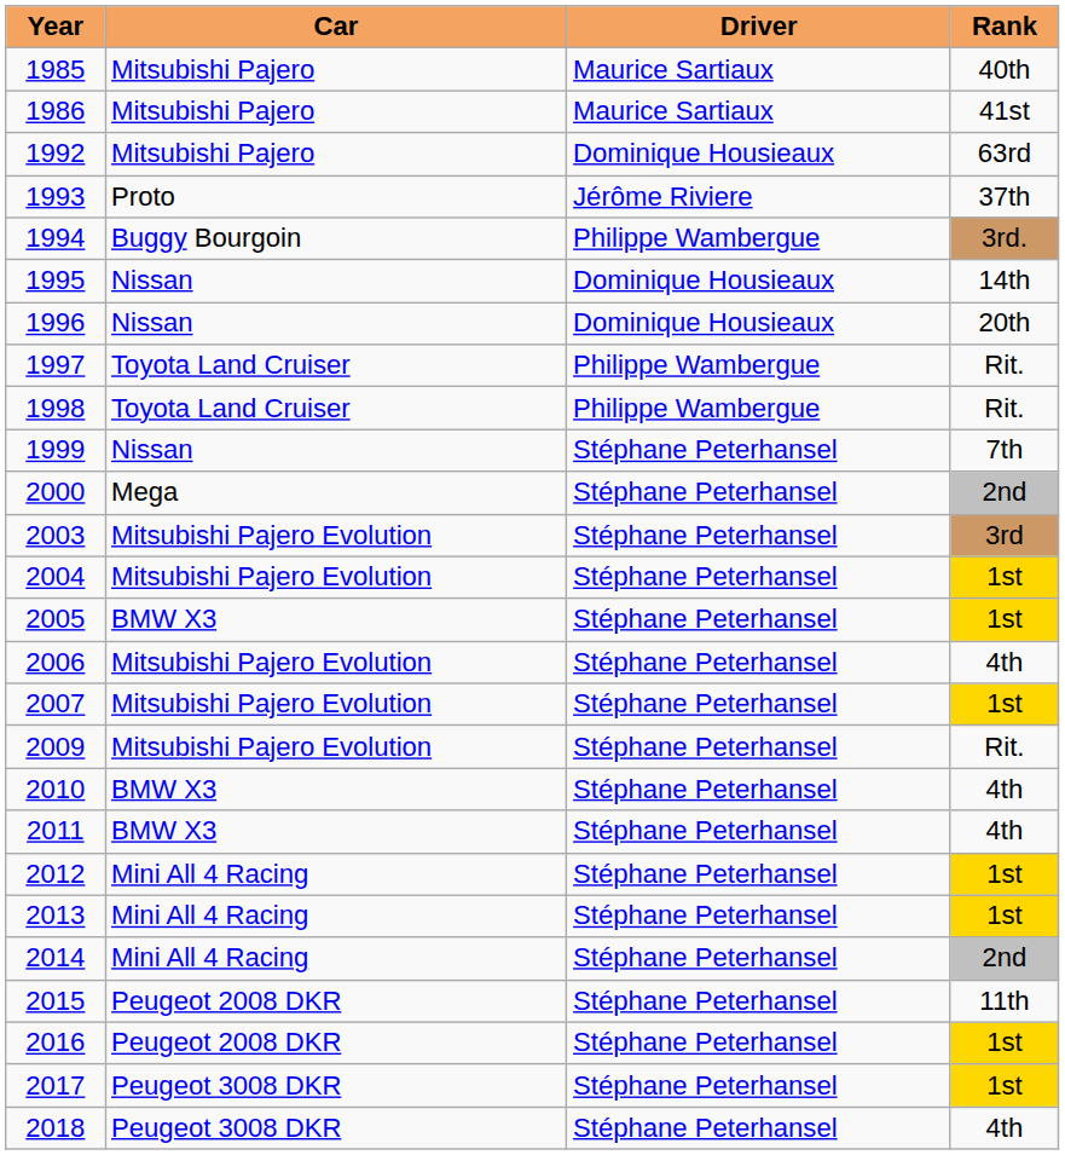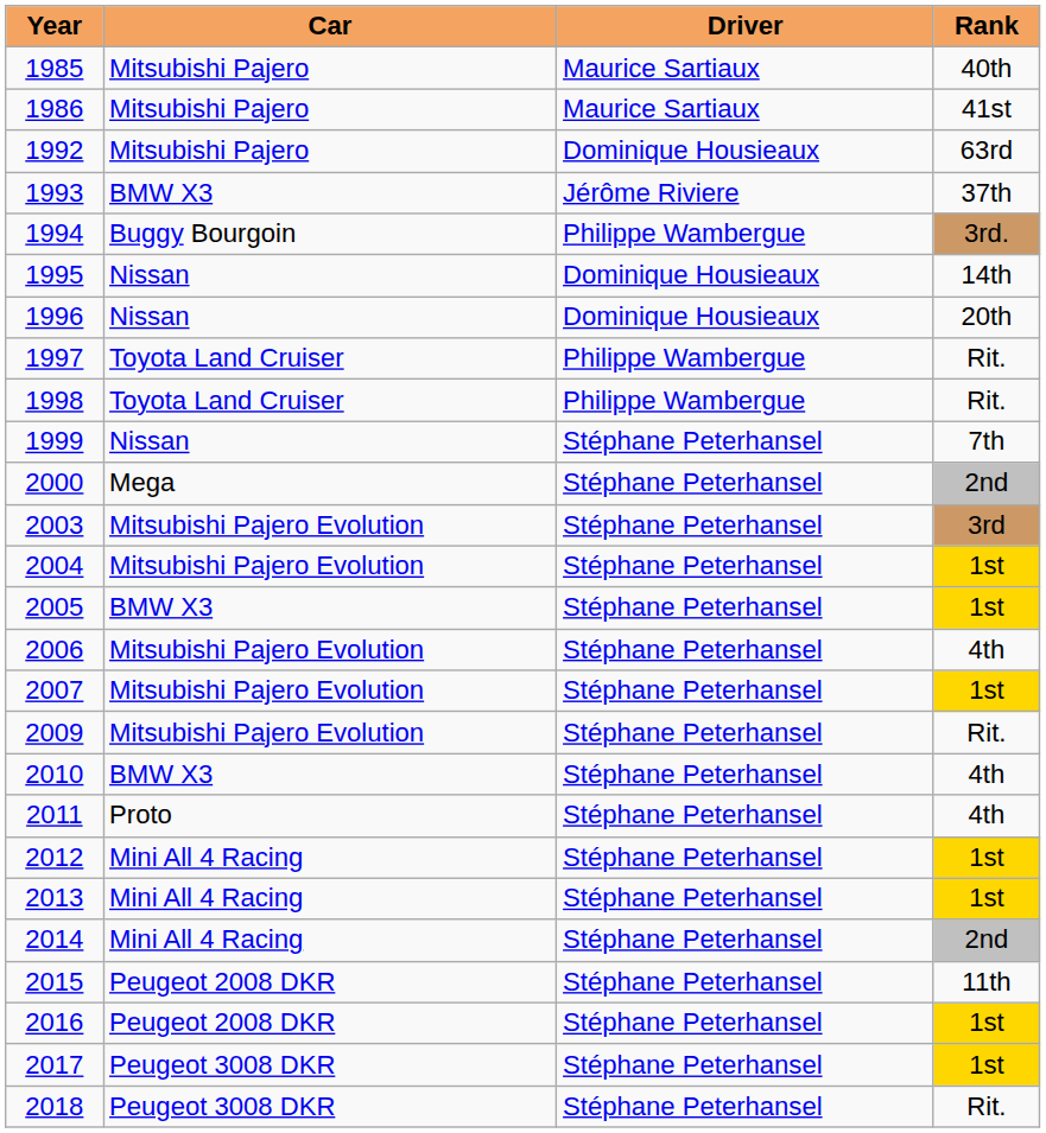 <table class="wikitable" width=50% style="font-size: 100%;">
 <tr>
 <th style="background:sandybrown">Year</th>
 <th style="background:sandybrown">Car</th>
 <th style="background:sandybrown">Driver</th>
 <th style="background:sandybrown">Rank</th>
 </tr>
 <tr>
 <td align=center><a href='#'>1985</a></td>
 <td><a href='#'>Mitsubishi Pajero</a></td>
 <td> <a href='#'>Maurice Sartiaux</a></td>
 <td align=center>40th</td>
 </tr>
 <tr>
 <td align=center><a href='#'>1986</a></td>
 <td><a href='#'>Mitsubishi Pajero</a></td>
 <td> <a href='#'>Maurice Sartiaux</a></td>
 <td align=center>41st</td>
 </tr>
 <tr>
 <td align=center><a href='#'>1992</a></td>
 <td><a href='#'>Mitsubishi Pajero</a></td>
 <td> <a href='#'>Dominique Housieaux</a></td>
 <td align=center>63rd</td>
 </tr>
 <tr>
 <td align=center><a href='#'>1993</a></td>
-<td>Proto</td>
+<td><a href='#'>BMW X3</a></td>
 <td> <a href='#'>Jérôme Riviere</a></td>
 <td align=center>37th</td>
 </tr>
 <tr>
 <td align=center><a href='#'>1994</a></td>
 <td><a href='#'>Buggy</a> Bourgoin</td>
 <td> <a href='#'>Philippe Wambergue</a></td>
 <td align=center bgcolor=cc9966>3rd.</td>
 </tr>
 <tr>
 <td align=center><a href='#'>1995</a></td>
 <td><a href='#'>Nissan</a></td>
 <td> <a href='#'>Dominique Housieaux</a></td>
 <td align=center>14th</td>
 </tr>
 <tr>
 <td align=center><a href='#'>1996</a></td>
 <td><a href='#'>Nissan</a></td>
 <td> <a href='#'>Dominique Housieaux</a></td>
 <td align=center>20th</td>
 </tr>
 <tr>
 <td align=center><a href='#'>1997</a></td>
 <td><a href='#'>Toyota Land Cruiser</a></td>
 <td> <a href='#'>Philippe Wambergue</a></td>
 <td align=center>Rit.</td>
 </tr>
 <tr>
 <td align=center><a href='#'>1998</a></td>
 <td><a href='#'>Toyota Land Cruiser</a></td>
 <td> <a href='#'>Philippe Wambergue</a></td>
 <td align=center>Rit.</td>
 </tr>
 <tr>
 <td align=center><a href='#'>1999</a></td>
 <td><a href='#'>Nissan</a></td>
 <td> <a href='#'>Stéphane Peterhansel</a></td>
 <td align=center>7th</td>
 </tr>
 <tr>
 <td align=center><a href='#'>2000</a></td>
 <td>Mega</td>
 <td> <a href='#'>Stéphane Peterhansel</a></td>
 <td align=center bgcolor=silver>2nd</td>
 </tr>
 <tr>
 <td align=center><a href='#'>2003</a></td>
 <td><a href='#'>Mitsubishi Pajero Evolution</a></td>
 <td> <a href='#'>Stéphane Peterhansel</a></td>
 <td align=center bgcolor=cc9966>3rd</td>
 </tr>
 <tr>
 <td align=center><a href='#'>2004</a></td>
 <td><a href='#'>Mitsubishi Pajero Evolution</a></td>
 <td> <a href='#'>Stéphane Peterhansel</a></td>
 <td align=center bgcolor=gold>1st</td>
 </tr>
 <tr>
 <td align=center><a href='#'>2005</a></td>
 <td><a href='#'>BMW X3</a></td>
 <td> <a href='#'>Stéphane Peterhansel</a></td>
 <td align=center bgcolor=gold>1st</td>
 </tr>
 <tr>
 <td align=center><a href='#'>2006</a></td>
 <td><a href='#'>Mitsubishi Pajero Evolution</a></td>
 <td> <a href='#'>Stéphane Peterhansel</a></td>
 <td align=center>4th</td>
 </tr>
 <tr>
 <td align=center><a href='#'>2007</a></td>
 <td><a href='#'>Mitsubishi Pajero Evolution</a></td>
 <td> <a href='#'>Stéphane Peterhansel</a></td>
 <td align=center bgcolor=gold>1st</td>
 </tr>
 <tr>
 <td align=center><a href='#'>2009</a></td>
 <td><a href='#'>Mitsubishi Pajero Evolution</a></td>
 <td> <a href='#'>Stéphane Peterhansel</a></td>
 <td align=center>Rit.</td>
 </tr>
 <tr>
 <td align=center><a href='#'>2010</a></td>
 <td><a href='#'>BMW X3</a></td>
 <td> <a href='#'>Stéphane Peterhansel</a></td>
 <td align=center>4th</td>
 </tr>
 <tr>
 <td align=center><a href='#'>2011</a></td>
-<td><a href='#'>BMW X3</a></td>
+<td>Proto</td>
 <td> <a href='#'>Stéphane Peterhansel</a></td>
 <td align=center>4th</td>
 </tr>
 <tr>
 <td align=center><a href='#'>2012</a></td>
 <td><a href='#'>Mini All 4 Racing</a></td>
 <td> <a href='#'>Stéphane Peterhansel</a></td>
 <td align=center bgcolor=gold>1st</td>
 </tr>
 <tr>
 <td align=center><a href='#'>2013</a></td>
 <td><a href='#'>Mini All 4 Racing</a></td>
 <td> <a href='#'>Stéphane Peterhansel</a></td>
 <td align=center bgcolor=gold>1st</td>
 </tr>
 <tr>
 <td align=center><a href='#'>2014</a></td>
 <td><a href='#'>Mini All 4 Racing</a></td>
 <td> <a href='#'>Stéphane Peterhansel</a></td>
 <td align=center bgcolor=silver>2nd</td>
 </tr>
 <tr>
 <td align=center><a href='#'>2015</a></td>
 <td><a href='#'>Peugeot 2008 DKR</a></td>
 <td> <a href='#'>Stéphane Peterhansel</a></td>
 <td align=center>11th</td>
 </tr>
 <tr>
 <td align=center><a href='#'>2016</a></td>
 <td><a href='#'>Peugeot 2008 DKR</a></td>
 <td> <a href='#'>Stéphane Peterhansel</a></td>
 <td align=center bgcolor=gold>1st</td>
 </tr>
 <tr>
 <td align=center><a href='#'>2017</a></td>
 <td><a href='#'>Peugeot 3008 DKR</a></td>
 <td> <a href='#'>Stéphane Peterhansel</a></td>
 <td align=center bgcolor=gold>1st</td>
 </tr>
 <tr>
 <td align=center><a href='#'>2018</a></td>
 <td><a href='#'>Peugeot 3008 DKR</a></td>
 <td> <a href='#'>Stéphane Peterhansel</a></td>
-<td align=center>4th</td>
+<td align=center>Rit.</td>
 </tr>
 </table>
